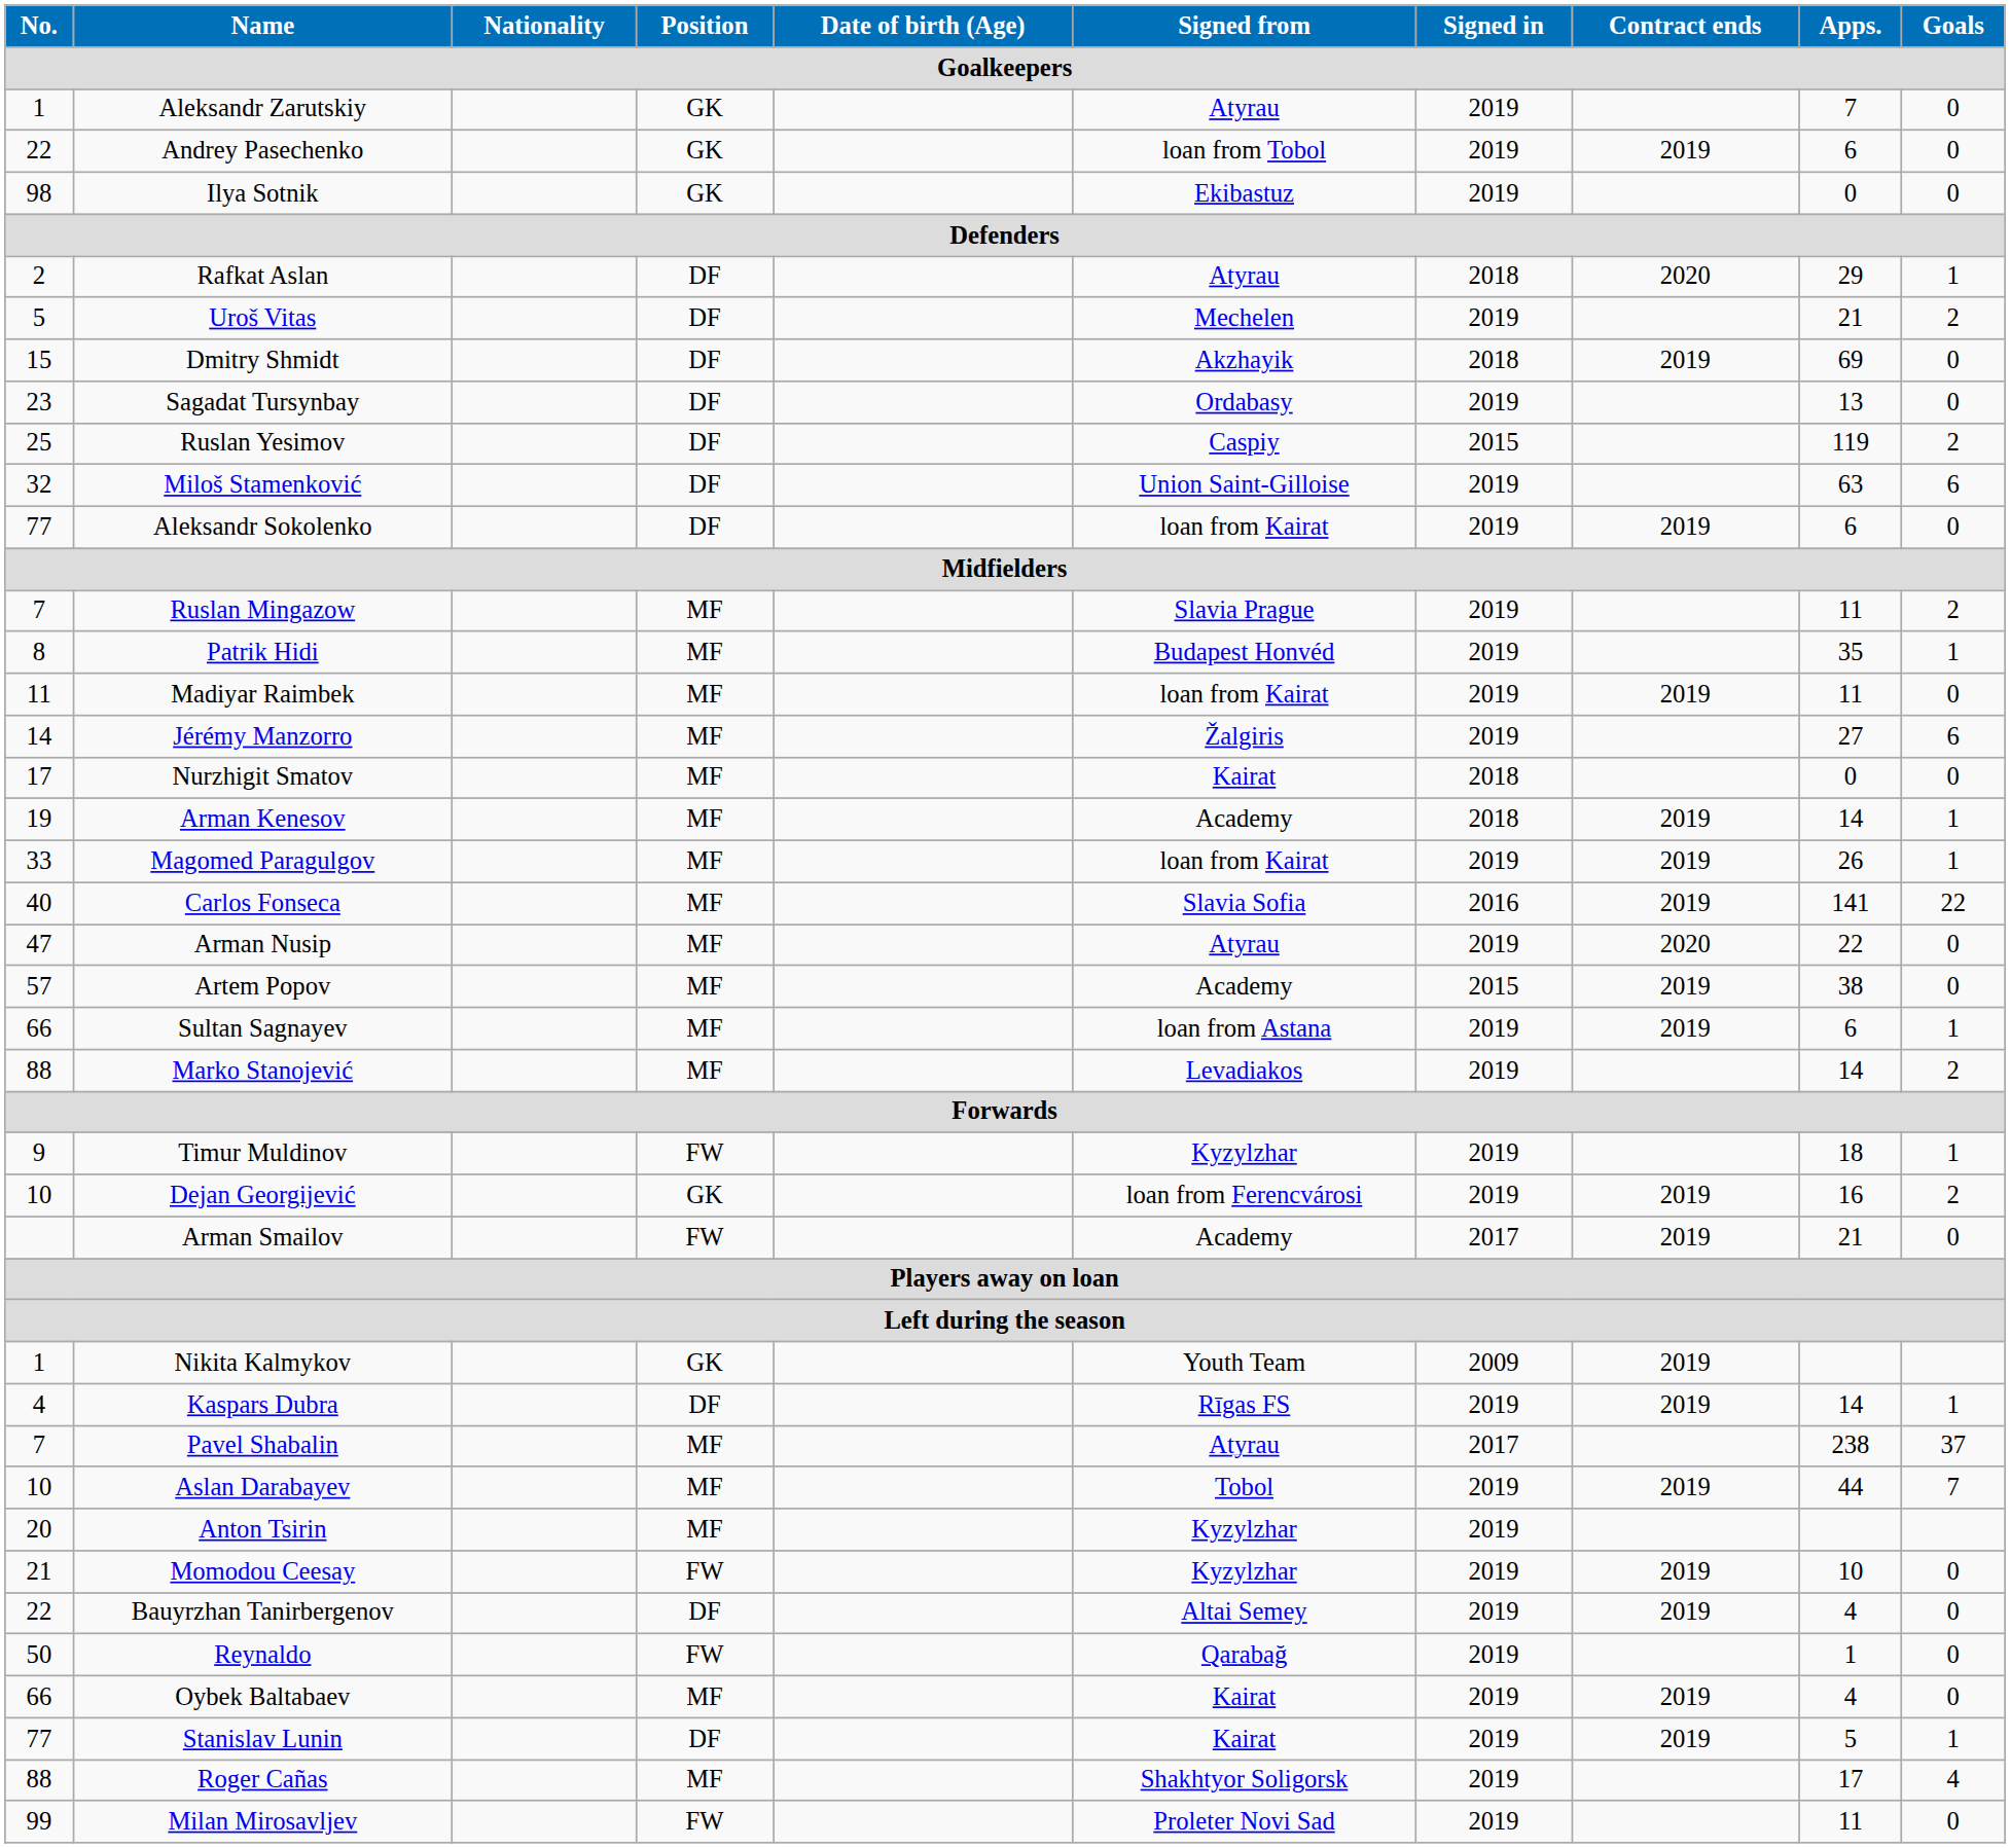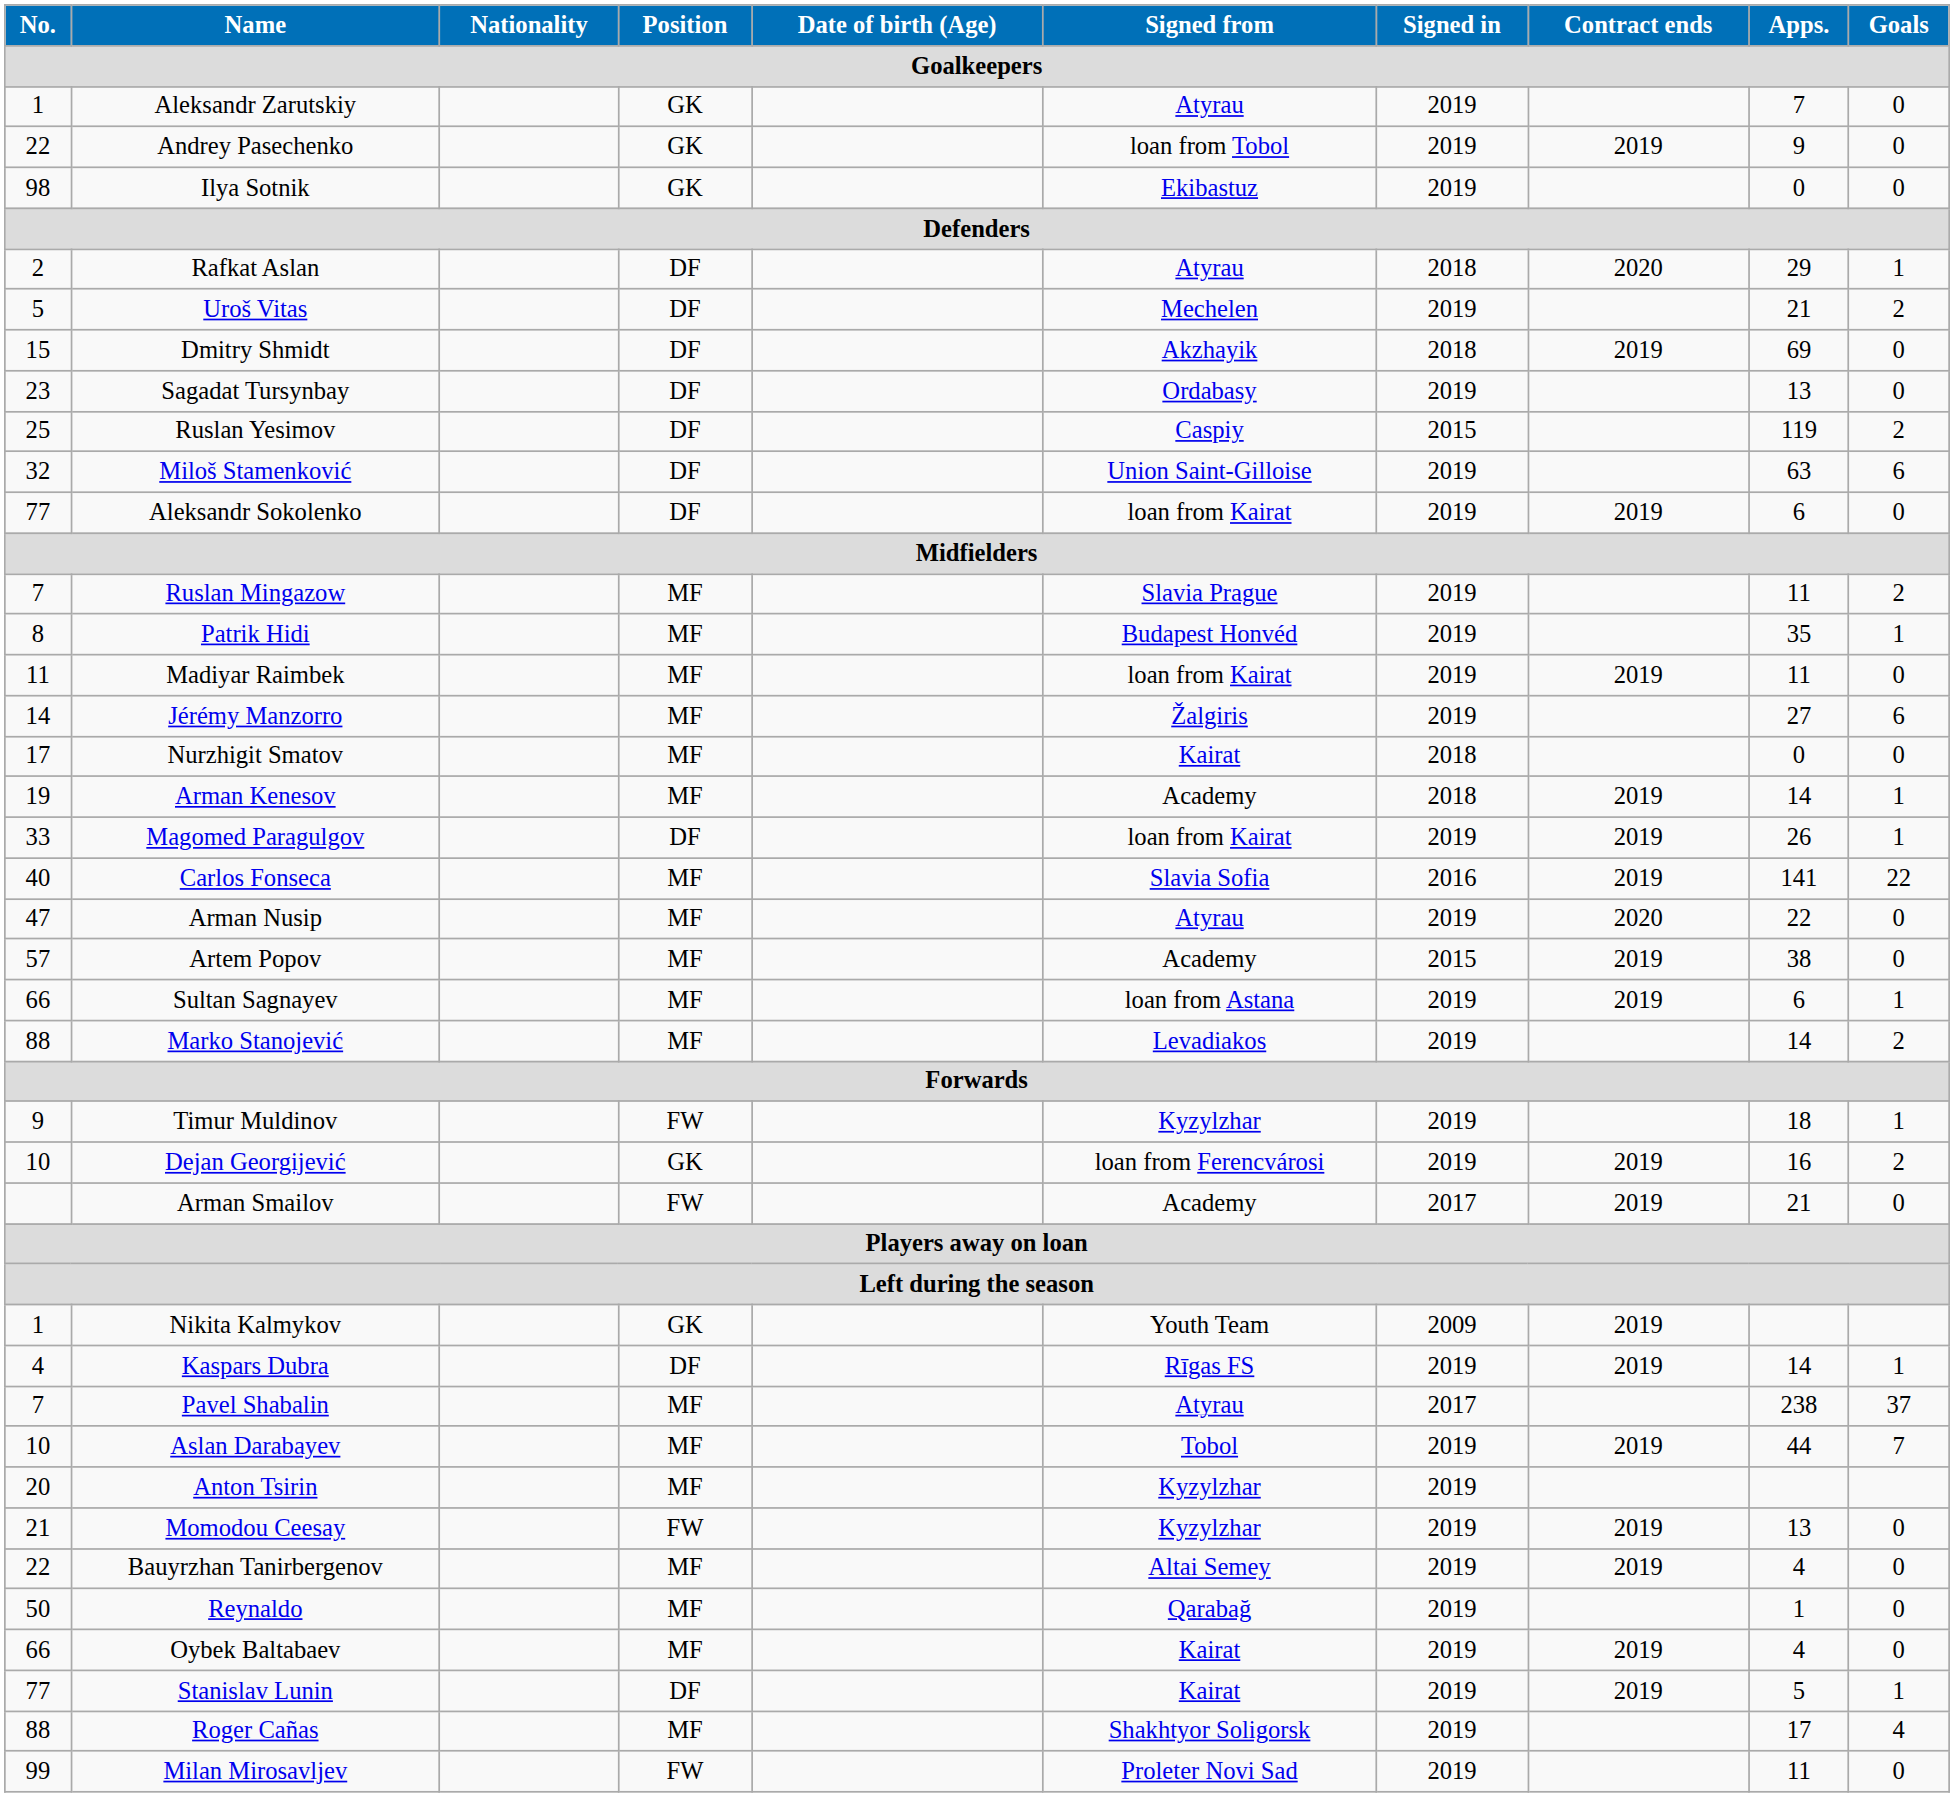 <table class="wikitable"  style="text-align:center; font-size:90%; width:90%;">
 <tr>
 <th style="background:#0070B8; color:#FFFFFF; text-align:center;">No.</th>
 <th style="background:#0070B8; color:#FFFFFF; text-align:center;">Name</th>
 <th style="background:#0070B8; color:#FFFFFF; text-align:center;">Nationality</th>
 <th style="background:#0070B8; color:#FFFFFF; text-align:center;">Position</th>
 <th style="background:#0070B8; color:#FFFFFF; text-align:center;">Date of birth (Age)</th>
 <th style="background:#0070B8; color:#FFFFFF; text-align:center;">Signed from</th>
 <th style="background:#0070B8; color:#FFFFFF; text-align:center;">Signed in</th>
 <th style="background:#0070B8; color:#FFFFFF; text-align:center;">Contract ends</th>
 <th style="background:#0070B8; color:#FFFFFF; text-align:center;">Apps.</th>
 <th style="background:#0070B8; color:#FFFFFF; text-align:center;">Goals</th>
 </tr>
 <tr>
 <th colspan="11"  style="background:#dcdcdc; text-align:center;">Goalkeepers</th>
 </tr>
 <tr>
 <td>1</td>
 <td>Aleksandr Zarutskiy</td>
 <td></td>
 <td>GK</td>
 <td></td>
 <td><a href='#'>Atyrau</a></td>
 <td>2019</td>
 <td></td>
 <td>7</td>
 <td>0</td>
 </tr>
 <tr>
 <td>22</td>
 <td>Andrey Pasechenko</td>
 <td></td>
 <td>GK</td>
 <td></td>
 <td>loan from <a href='#'>Tobol</a></td>
 <td>2019</td>
 <td>2019</td>
-<td>6</td>
+<td>9</td>
 <td>0</td>
 </tr>
 <tr>
 <td>98</td>
 <td>Ilya Sotnik</td>
 <td></td>
 <td>GK</td>
 <td></td>
 <td><a href='#'>Ekibastuz</a></td>
 <td>2019</td>
 <td></td>
 <td>0</td>
 <td>0</td>
 </tr>
 <tr>
 <th colspan="11"  style="background:#dcdcdc; text-align:center;">Defenders</th>
 </tr>
 <tr>
 <td>2</td>
 <td>Rafkat Aslan</td>
 <td></td>
 <td>DF</td>
 <td></td>
 <td><a href='#'>Atyrau</a></td>
 <td>2018</td>
 <td>2020</td>
 <td>29</td>
 <td>1</td>
 </tr>
 <tr>
 <td>5</td>
 <td><a href='#'>Uroš Vitas</a></td>
 <td></td>
 <td>DF</td>
 <td></td>
 <td><a href='#'>Mechelen</a></td>
 <td>2019</td>
 <td></td>
 <td>21</td>
 <td>2</td>
 </tr>
 <tr>
 <td>15</td>
 <td>Dmitry Shmidt</td>
 <td></td>
 <td>DF</td>
 <td></td>
 <td><a href='#'>Akzhayik</a></td>
 <td>2018</td>
 <td>2019</td>
 <td>69</td>
 <td>0</td>
 </tr>
 <tr>
 <td>23</td>
 <td>Sagadat Tursynbay</td>
 <td></td>
 <td>DF</td>
 <td></td>
 <td><a href='#'>Ordabasy</a></td>
 <td>2019</td>
 <td></td>
 <td>13</td>
 <td>0</td>
 </tr>
 <tr>
 <td>25</td>
 <td>Ruslan Yesimov</td>
 <td></td>
 <td>DF</td>
 <td></td>
 <td><a href='#'>Caspiy</a></td>
 <td>2015</td>
 <td></td>
 <td>119</td>
 <td>2</td>
 </tr>
 <tr>
 <td>32</td>
 <td><a href='#'>Miloš Stamenković</a></td>
 <td></td>
 <td>DF</td>
 <td></td>
 <td><a href='#'>Union Saint-Gilloise</a></td>
 <td>2019</td>
 <td></td>
 <td>63</td>
 <td>6</td>
 </tr>
 <tr>
 <td>77</td>
 <td>Aleksandr Sokolenko</td>
 <td></td>
 <td>DF</td>
 <td></td>
 <td>loan from <a href='#'>Kairat</a></td>
 <td>2019</td>
 <td>2019</td>
 <td>6</td>
 <td>0</td>
 </tr>
 <tr>
 <th colspan="11"  style="background:#dcdcdc; text-align:center;">Midfielders</th>
 </tr>
 <tr>
 <td>7</td>
 <td><a href='#'>Ruslan Mingazow</a></td>
 <td></td>
 <td>MF</td>
 <td></td>
 <td><a href='#'>Slavia Prague</a></td>
 <td>2019</td>
 <td></td>
 <td>11</td>
 <td>2</td>
 </tr>
 <tr>
 <td>8</td>
 <td><a href='#'>Patrik Hidi</a></td>
 <td></td>
 <td>MF</td>
 <td></td>
 <td><a href='#'>Budapest Honvéd</a></td>
 <td>2019</td>
 <td></td>
 <td>35</td>
 <td>1</td>
 </tr>
 <tr>
 <td>11</td>
 <td>Madiyar Raimbek</td>
 <td></td>
 <td>MF</td>
 <td></td>
 <td>loan from <a href='#'>Kairat</a></td>
 <td>2019</td>
 <td>2019</td>
 <td>11</td>
 <td>0</td>
 </tr>
 <tr>
 <td>14</td>
 <td><a href='#'>Jérémy Manzorro</a></td>
 <td></td>
 <td>MF</td>
 <td></td>
 <td><a href='#'>Žalgiris</a></td>
 <td>2019</td>
 <td></td>
 <td>27</td>
 <td>6</td>
 </tr>
 <tr>
 <td>17</td>
 <td>Nurzhigit Smatov</td>
 <td></td>
 <td>MF</td>
 <td></td>
 <td><a href='#'>Kairat</a></td>
 <td>2018</td>
 <td></td>
 <td>0</td>
 <td>0</td>
 </tr>
 <tr>
 <td>19</td>
 <td><a href='#'>Arman Kenesov</a></td>
 <td></td>
 <td>MF</td>
 <td></td>
 <td>Academy</td>
 <td>2018</td>
 <td>2019</td>
 <td>14</td>
 <td>1</td>
 </tr>
 <tr>
 <td>33</td>
 <td><a href='#'>Magomed Paragulgov</a></td>
 <td></td>
-<td>MF</td>
+<td>DF</td>
 <td></td>
 <td>loan from <a href='#'>Kairat</a></td>
 <td>2019</td>
 <td>2019</td>
 <td>26</td>
 <td>1</td>
 </tr>
 <tr>
 <td>40</td>
 <td><a href='#'>Carlos Fonseca</a></td>
 <td></td>
 <td>MF</td>
 <td></td>
 <td><a href='#'>Slavia Sofia</a></td>
 <td>2016</td>
 <td>2019</td>
 <td>141</td>
 <td>22</td>
 </tr>
 <tr>
 <td>47</td>
 <td>Arman Nusip</td>
 <td></td>
 <td>MF</td>
 <td></td>
 <td><a href='#'>Atyrau</a></td>
 <td>2019</td>
 <td>2020</td>
 <td>22</td>
 <td>0</td>
 </tr>
 <tr>
 <td>57</td>
 <td>Artem Popov</td>
 <td></td>
 <td>MF</td>
 <td></td>
 <td>Academy</td>
 <td>2015</td>
 <td>2019</td>
 <td>38</td>
 <td>0</td>
 </tr>
 <tr>
 <td>66</td>
 <td>Sultan Sagnayev</td>
 <td></td>
 <td>MF</td>
 <td></td>
 <td>loan from <a href='#'>Astana</a></td>
 <td>2019</td>
 <td>2019</td>
 <td>6</td>
 <td>1</td>
 </tr>
 <tr>
 <td>88</td>
 <td><a href='#'>Marko Stanojević</a></td>
 <td></td>
 <td>MF</td>
 <td></td>
 <td><a href='#'>Levadiakos</a></td>
 <td>2019</td>
 <td></td>
 <td>14</td>
 <td>2</td>
 </tr>
 <tr>
 <th colspan="11"  style="background:#dcdcdc; text-align:center;">Forwards</th>
 </tr>
 <tr>
 <td>9</td>
 <td>Timur Muldinov</td>
 <td></td>
 <td>FW</td>
 <td></td>
 <td><a href='#'>Kyzylzhar</a></td>
 <td>2019</td>
 <td></td>
 <td>18</td>
 <td>1</td>
 </tr>
 <tr>
 <td>10</td>
 <td><a href='#'>Dejan Georgijević</a></td>
 <td></td>
 <td>GK</td>
 <td></td>
 <td>loan from <a href='#'>Ferencvárosi</a></td>
 <td>2019</td>
 <td>2019</td>
 <td>16</td>
 <td>2</td>
 </tr>
 <tr>
 <td></td>
 <td>Arman Smailov</td>
 <td></td>
 <td>FW</td>
 <td></td>
 <td>Academy</td>
 <td>2017</td>
 <td>2019</td>
 <td>21</td>
 <td>0</td>
 </tr>
 <tr>
 <th colspan="11"  style="background:#dcdcdc; text-align:center;">Players away on loan</th>
 </tr>
 <tr>
 <th colspan="11"  style="background:#dcdcdc; text-align:center;">Left during the season</th>
 </tr>
 <tr>
 <td>1</td>
 <td>Nikita Kalmykov</td>
 <td></td>
 <td>GK</td>
 <td></td>
 <td>Youth Team</td>
 <td>2009</td>
 <td>2019</td>
 <td></td>
 <td></td>
 </tr>
 <tr>
 <td>4</td>
 <td><a href='#'>Kaspars Dubra</a></td>
 <td></td>
 <td>DF</td>
 <td></td>
 <td><a href='#'>Rīgas FS</a></td>
 <td>2019</td>
 <td>2019</td>
 <td>14</td>
 <td>1</td>
 </tr>
 <tr>
 <td>7</td>
 <td><a href='#'>Pavel Shabalin</a></td>
 <td></td>
 <td>MF</td>
 <td></td>
 <td><a href='#'>Atyrau</a></td>
 <td>2017</td>
 <td></td>
 <td>238</td>
 <td>37</td>
 </tr>
 <tr>
 <td>10</td>
 <td><a href='#'>Aslan Darabayev</a></td>
 <td></td>
 <td>MF</td>
 <td></td>
 <td><a href='#'>Tobol</a></td>
 <td>2019</td>
 <td>2019</td>
 <td>44</td>
 <td>7</td>
 </tr>
 <tr>
 <td>20</td>
 <td><a href='#'>Anton Tsirin</a></td>
 <td></td>
 <td>MF</td>
 <td></td>
 <td><a href='#'>Kyzylzhar</a></td>
 <td>2019</td>
 <td></td>
 <td></td>
 <td></td>
 </tr>
 <tr>
 <td>21</td>
 <td><a href='#'>Momodou Ceesay</a></td>
 <td></td>
 <td>FW</td>
 <td></td>
 <td><a href='#'>Kyzylzhar</a></td>
 <td>2019</td>
 <td>2019</td>
-<td>10</td>
+<td>13</td>
 <td>0</td>
 </tr>
 <tr>
 <td>22</td>
 <td>Bauyrzhan Tanirbergenov</td>
 <td></td>
-<td>DF</td>
+<td>MF</td>
 <td></td>
 <td><a href='#'>Altai Semey</a></td>
 <td>2019</td>
 <td>2019</td>
 <td>4</td>
 <td>0</td>
 </tr>
 <tr>
 <td>50</td>
 <td><a href='#'>Reynaldo</a></td>
 <td></td>
-<td>FW</td>
+<td>MF</td>
 <td></td>
 <td><a href='#'>Qarabağ</a></td>
 <td>2019</td>
 <td></td>
 <td>1</td>
 <td>0</td>
 </tr>
 <tr>
 <td>66</td>
 <td>Oybek Baltabaev</td>
 <td></td>
 <td>MF</td>
 <td></td>
 <td><a href='#'>Kairat</a></td>
 <td>2019</td>
 <td>2019</td>
 <td>4</td>
 <td>0</td>
 </tr>
 <tr>
 <td>77</td>
 <td><a href='#'>Stanislav Lunin</a></td>
 <td></td>
 <td>DF</td>
 <td></td>
 <td><a href='#'>Kairat</a></td>
 <td>2019</td>
 <td>2019</td>
 <td>5</td>
 <td>1</td>
 </tr>
 <tr>
 <td>88</td>
 <td><a href='#'>Roger Cañas</a></td>
 <td></td>
 <td>MF</td>
 <td></td>
 <td><a href='#'>Shakhtyor Soligorsk</a></td>
 <td>2019</td>
 <td></td>
 <td>17</td>
 <td>4</td>
 </tr>
 <tr>
 <td>99</td>
 <td><a href='#'>Milan Mirosavljev</a></td>
 <td></td>
 <td>FW</td>
 <td></td>
 <td><a href='#'>Proleter Novi Sad</a></td>
 <td>2019</td>
 <td></td>
 <td>11</td>
 <td>0</td>
 </tr>
 </table>
